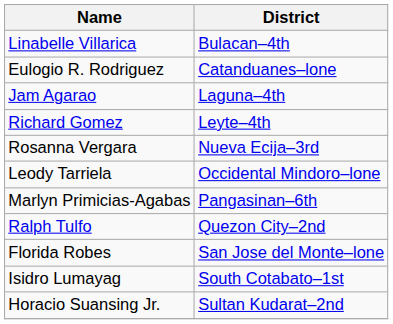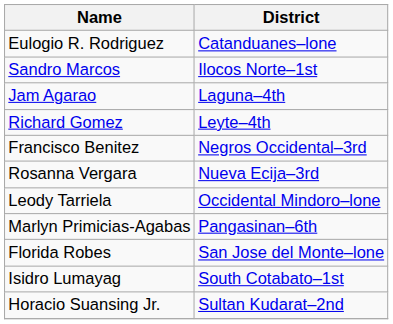 <table class="wikitable">
 <tr>
 <th>Name</th>
 <th>District</th>
 </tr>
 <tr>
-<td><a href='#'>Linabelle Villarica</a></td>
-<td><a href='#'>Bulacan–4th</a></td>
+<td>Eulogio R. Rodriguez</td>
+<td><a href='#'>Catanduanes–lone</a></td>
 </tr>
 <tr>
-<td>Eulogio R. Rodriguez</td>
-<td><a href='#'>Catanduanes–lone</a></td>
+<td><a href='#'>Sandro Marcos</a></td>
+<td><a href='#'>Ilocos Norte–1st</a></td>
 </tr>
 <tr>
 <td><a href='#'>Jam Agarao</a></td>
 <td><a href='#'>Laguna–4th</a></td>
 </tr>
 <tr>
 <td><a href='#'>Richard Gomez</a></td>
 <td><a href='#'>Leyte–4th</a></td>
+</tr>
+<tr>
+<td>Francisco Benitez</td>
+<td><a href='#'>Negros Occidental–3rd</a></td>
 </tr>
 <tr>
 <td>Rosanna Vergara</td>
 <td><a href='#'>Nueva Ecija–3rd</a></td>
 </tr>
 <tr>
 <td>Leody Tarriela</td>
 <td><a href='#'>Occidental Mindoro–lone</a></td>
 </tr>
 <tr>
 <td>Marlyn Primicias-Agabas</td>
 <td><a href='#'>Pangasinan–6th</a></td>
-</tr>
-<tr>
-<td><a href='#'>Ralph Tulfo</a></td>
-<td><a href='#'>Quezon City–2nd</a></td>
 </tr>
 <tr>
 <td>Florida Robes</td>
 <td><a href='#'>San Jose del Monte–lone</a></td>
 </tr>
 <tr>
 <td>Isidro Lumayag</td>
 <td><a href='#'>South Cotabato–1st</a></td>
 </tr>
 <tr>
 <td>Horacio Suansing Jr.</td>
 <td><a href='#'>Sultan Kudarat–2nd</a></td>
 </tr>
 <tr>
 </tr>
 </table>
